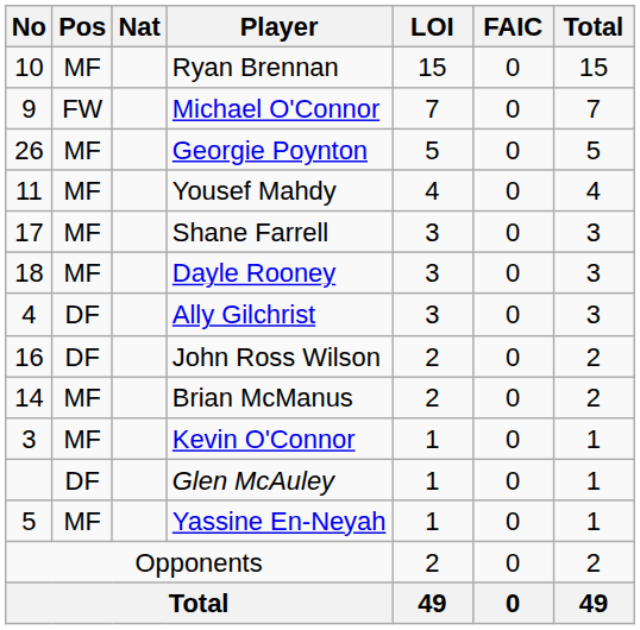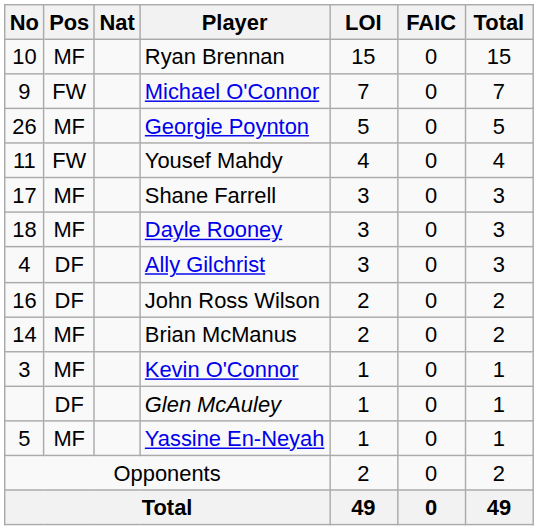 <table class="wikitable" style="text-align:center; border:1px #aaa solid; font-size:95%;">
 <tr>
 <th>No</th>
 <th>Pos</th>
 <th>Nat</th>
 <th>Player</th>
 <th style="width:40px">LOI</th>
 <th style="width:40px">FAIC</th>
 <th style="width:40px">Total</th>
 </tr>
 <tr>
 <td>10</td>
 <td>MF</td>
 <td></td>
 <td style="text-align:left;">Ryan Brennan</td>
 <td>15</td>
 <td>0</td>
 <td>15</td>
 </tr>
 <tr>
 <td>9</td>
 <td>FW</td>
 <td></td>
 <td style="text-align:left;"><a href='#'>Michael O'Connor</a></td>
 <td>7</td>
 <td>0</td>
 <td>7</td>
 </tr>
 <tr>
 <td>26</td>
 <td>MF</td>
 <td></td>
 <td style="text-align:left;"><a href='#'>Georgie Poynton</a></td>
 <td>5</td>
 <td>0</td>
 <td>5</td>
 </tr>
 <tr>
 <td>11</td>
-<td>MF</td>
+<td>FW</td>
 <td></td>
 <td style="text-align:left;">Yousef Mahdy</td>
 <td>4</td>
 <td>0</td>
 <td>4</td>
 </tr>
 <tr>
 <td>17</td>
 <td>MF</td>
 <td></td>
 <td style="text-align:left;">Shane Farrell</td>
 <td>3</td>
 <td>0</td>
 <td>3</td>
 </tr>
 <tr>
 <td>18</td>
 <td>MF</td>
 <td></td>
 <td style="text-align:left;"><a href='#'>Dayle Rooney</a></td>
 <td>3</td>
 <td>0</td>
 <td>3</td>
 </tr>
 <tr>
 <td>4</td>
 <td>DF</td>
 <td></td>
 <td style="text-align:left;"><a href='#'>Ally Gilchrist</a></td>
 <td>3</td>
 <td>0</td>
 <td>3</td>
 </tr>
 <tr>
 <td>16</td>
 <td>DF</td>
 <td></td>
 <td style="text-align:left;">John Ross Wilson</td>
 <td>2</td>
 <td>0</td>
 <td>2</td>
 </tr>
 <tr>
 <td>14</td>
 <td>MF</td>
 <td></td>
 <td style="text-align:left;">Brian McManus</td>
 <td>2</td>
 <td>0</td>
 <td>2</td>
 </tr>
 <tr>
 <td>3</td>
 <td>MF</td>
 <td></td>
 <td style="text-align:left;"><a href='#'>Kevin O'Connor</a></td>
 <td>1</td>
 <td>0</td>
 <td>1</td>
 </tr>
 <tr>
 <td></td>
 <td>DF</td>
 <td></td>
 <td style="text-align:left;"><em>Glen McAuley</em></td>
 <td>1</td>
 <td>0</td>
 <td>1</td>
 </tr>
 <tr>
 <td>5</td>
 <td>MF</td>
 <td></td>
 <td style="text-align:left;"><a href='#'>Yassine En-Neyah</a></td>
 <td>1</td>
 <td>0</td>
 <td>1</td>
 </tr>
 <tr>
 <td colspan="4">Opponents</td>
 <td>2</td>
 <td>0</td>
 <td>2</td>
 </tr>
 <tr>
 <th colspan="4">Total</th>
 <th>49</th>
 <th>0</th>
 <th>49</th>
 </tr>
 </table>
